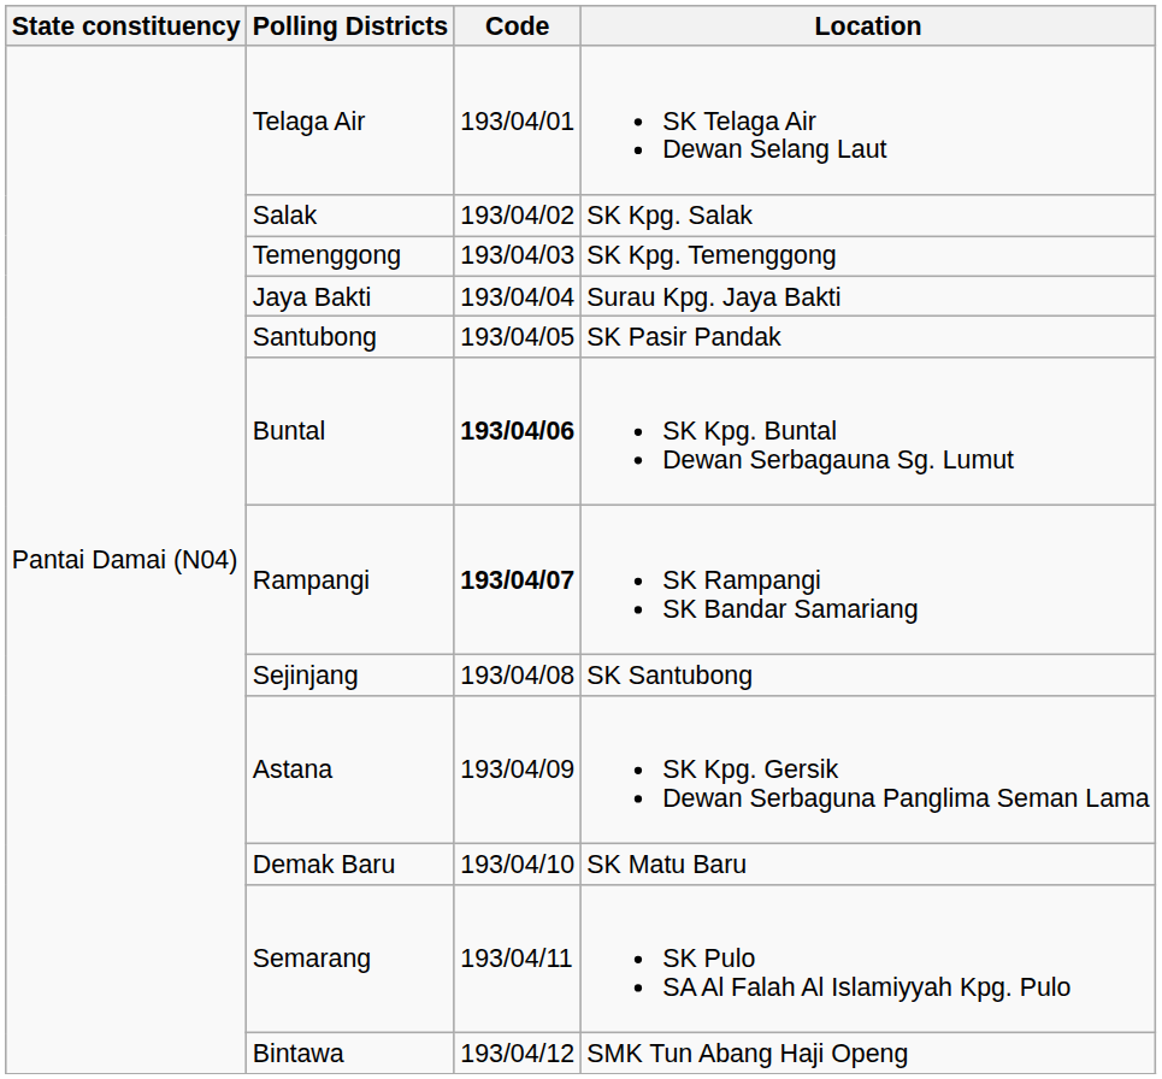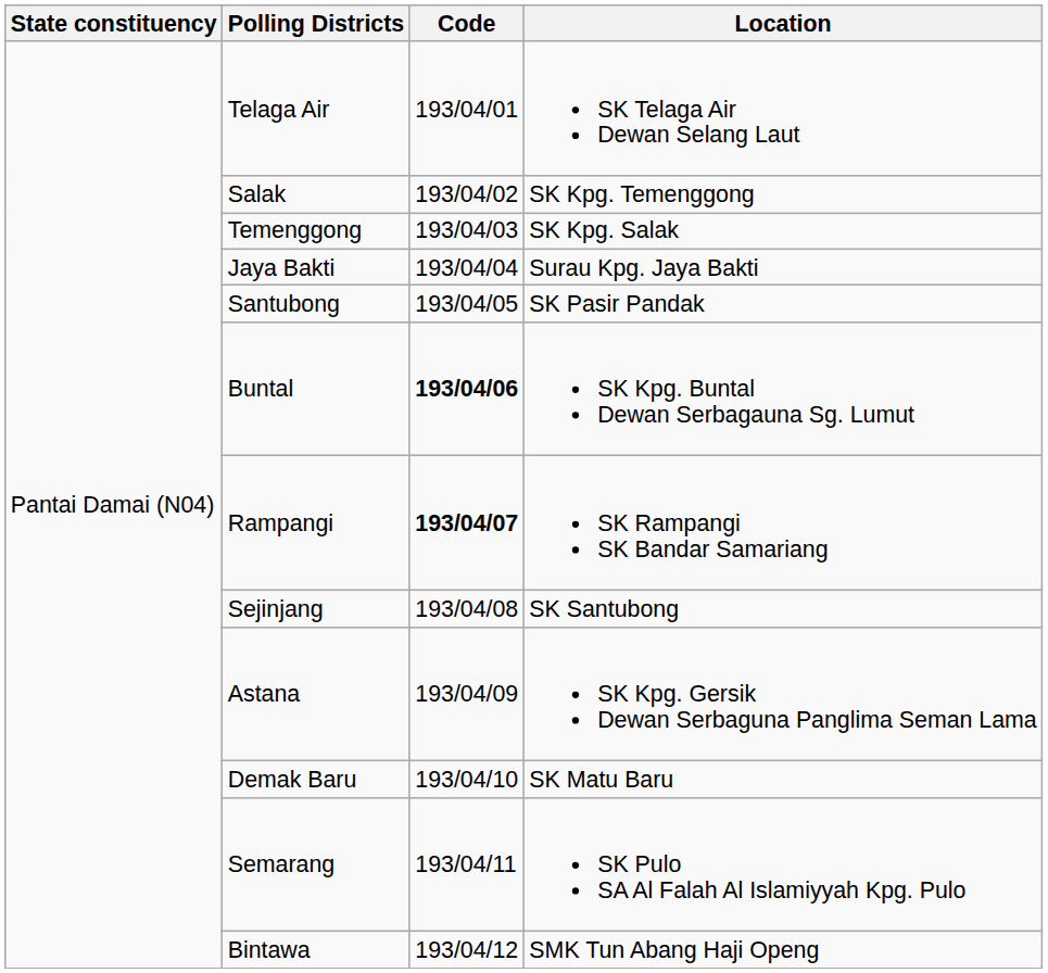 <table class="wikitable sortable mw-collapsible" style="white-space:nowrap;font-size:85%">
 <tr>
 <th>State constituency</th>
 <th>Polling Districts</th>
 <th>Code</th>
 <th>Location</th>
 </tr>
 <tr>
 <td rowspan="12">Pantai Damai (N04)</td>
 <td>Telaga Air</td>
 <td>193/04/01</td>
 <td><br><ul><li>SK Telaga Air</li><li>Dewan Selang Laut</li></ul></td>
 </tr>
 <tr>
 <td>Salak</td>
 <td>193/04/02</td>
-<td>SK Kpg. Salak</td>
+<td>SK Kpg. Temenggong</td>
 </tr>
 <tr>
 <td>Temenggong</td>
 <td>193/04/03</td>
-<td>SK Kpg. Temenggong</td>
+<td>SK Kpg. Salak</td>
 </tr>
 <tr>
 <td>Jaya Bakti</td>
 <td>193/04/04</td>
 <td>Surau Kpg. Jaya Bakti</td>
 </tr>
 <tr>
 <td>Santubong</td>
 <td>193/04/05</td>
 <td>SK Pasir Pandak</td>
 </tr>
 <tr>
 <td>Buntal</td>
 <td><strong>193/04/06</strong></td>
 <td><br><ul><li>SK Kpg. Buntal</li><li>Dewan Serbagauna Sg. Lumut</li></ul></td>
 </tr>
 <tr>
 <td>Rampangi</td>
 <td><strong>193/04/07</strong></td>
 <td><br><ul><li>SK Rampangi</li><li>SK  Bandar Samariang</li></ul></td>
 </tr>
 <tr>
 <td>Sejinjang</td>
 <td>193/04/08</td>
 <td>SK Santubong</td>
 </tr>
 <tr>
 <td>Astana</td>
 <td>193/04/09</td>
 <td><br><ul><li>SK Kpg. Gersik</li><li>Dewan Serbaguna Panglima Seman Lama</li></ul></td>
 </tr>
 <tr>
 <td>Demak Baru</td>
 <td>193/04/10</td>
 <td>SK Matu Baru</td>
 </tr>
 <tr>
 <td>Semarang</td>
 <td>193/04/11</td>
 <td><br><ul><li>SK Pulo</li><li>SA Al Falah Al Islamiyyah Kpg. Pulo</li></ul></td>
 </tr>
 <tr>
 <td>Bintawa</td>
 <td>193/04/12</td>
 <td>SMK Tun Abang Haji Openg</td>
 </tr>
 <tr>
 </tr>
 </table>
